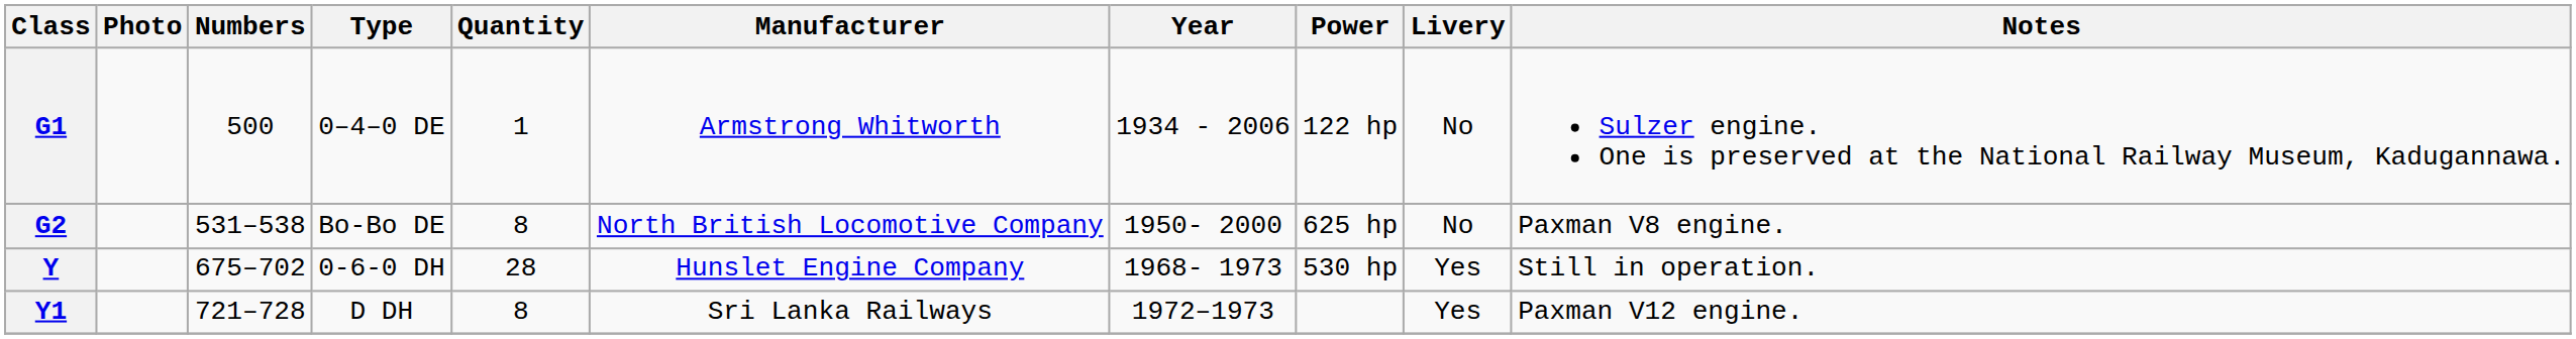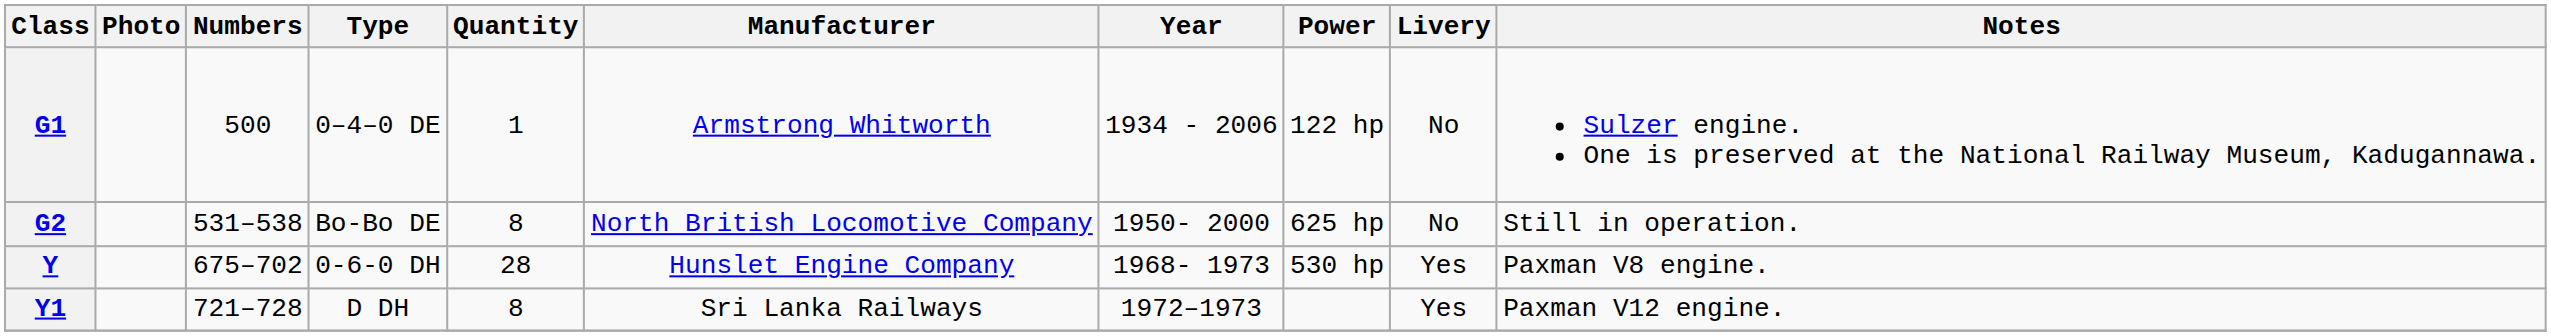 <table class=wikitable style=text-align:center>
 <tr>
 <th>Class</th>
 <th>Photo</th>
 <th>Numbers</th>
 <th>Type</th>
 <th>Quantity</th>
 <th>Manufacturer</th>
 <th>Year</th>
 <th>Power</th>
 <th>Livery</th>
 <th>Notes</th>
 </tr>
 <tr>
 <th><a href='#'>G1</a></th>
 <td></td>
 <td>500</td>
 <td>0–4–0 DE</td>
 <td>1</td>
 <td><a href='#'>Armstrong Whitworth</a></td>
 <td>1934 - 2006</td>
 <td>122 hp</td>
 <td>No</td>
 <td align="left"><br><ul><li><a href='#'>Sulzer</a> engine.</li><li>One is preserved at the National Railway Museum, Kadugannawa.</li></ul></td>
 </tr>
 <tr>
 <th><a href='#'>G2</a></th>
 <td></td>
 <td>531–538</td>
 <td>Bo-Bo DE</td>
 <td>8</td>
 <td><a href='#'>North British Locomotive Company</a></td>
 <td>1950- 2000</td>
 <td>625 hp</td>
 <td>No</td>
-<td align="left">Paxman V8 engine.</td>
+<td align="left">Still in operation.</td>
 </tr>
 <tr>
 <th><a href='#'>Y</a></th>
 <td></td>
 <td>675–702</td>
 <td>0-6-0 DH</td>
 <td>28</td>
 <td><a href='#'>Hunslet Engine Company</a></td>
 <td>1968- 1973</td>
 <td>530 hp</td>
 <td>Yes</td>
-<td align="left">Still in operation.</td>
+<td align="left">Paxman V8 engine.</td>
 </tr>
 <tr>
 <th><a href='#'>Y1</a></th>
 <td></td>
 <td>721–728</td>
 <td>D DH</td>
 <td>8</td>
 <td>Sri Lanka Railways</td>
 <td>1972–1973</td>
 <td></td>
 <td>Yes</td>
 <td align="left">Paxman V12 engine.</td>
 </tr>
 <tr>
 </tr>
 </table>
